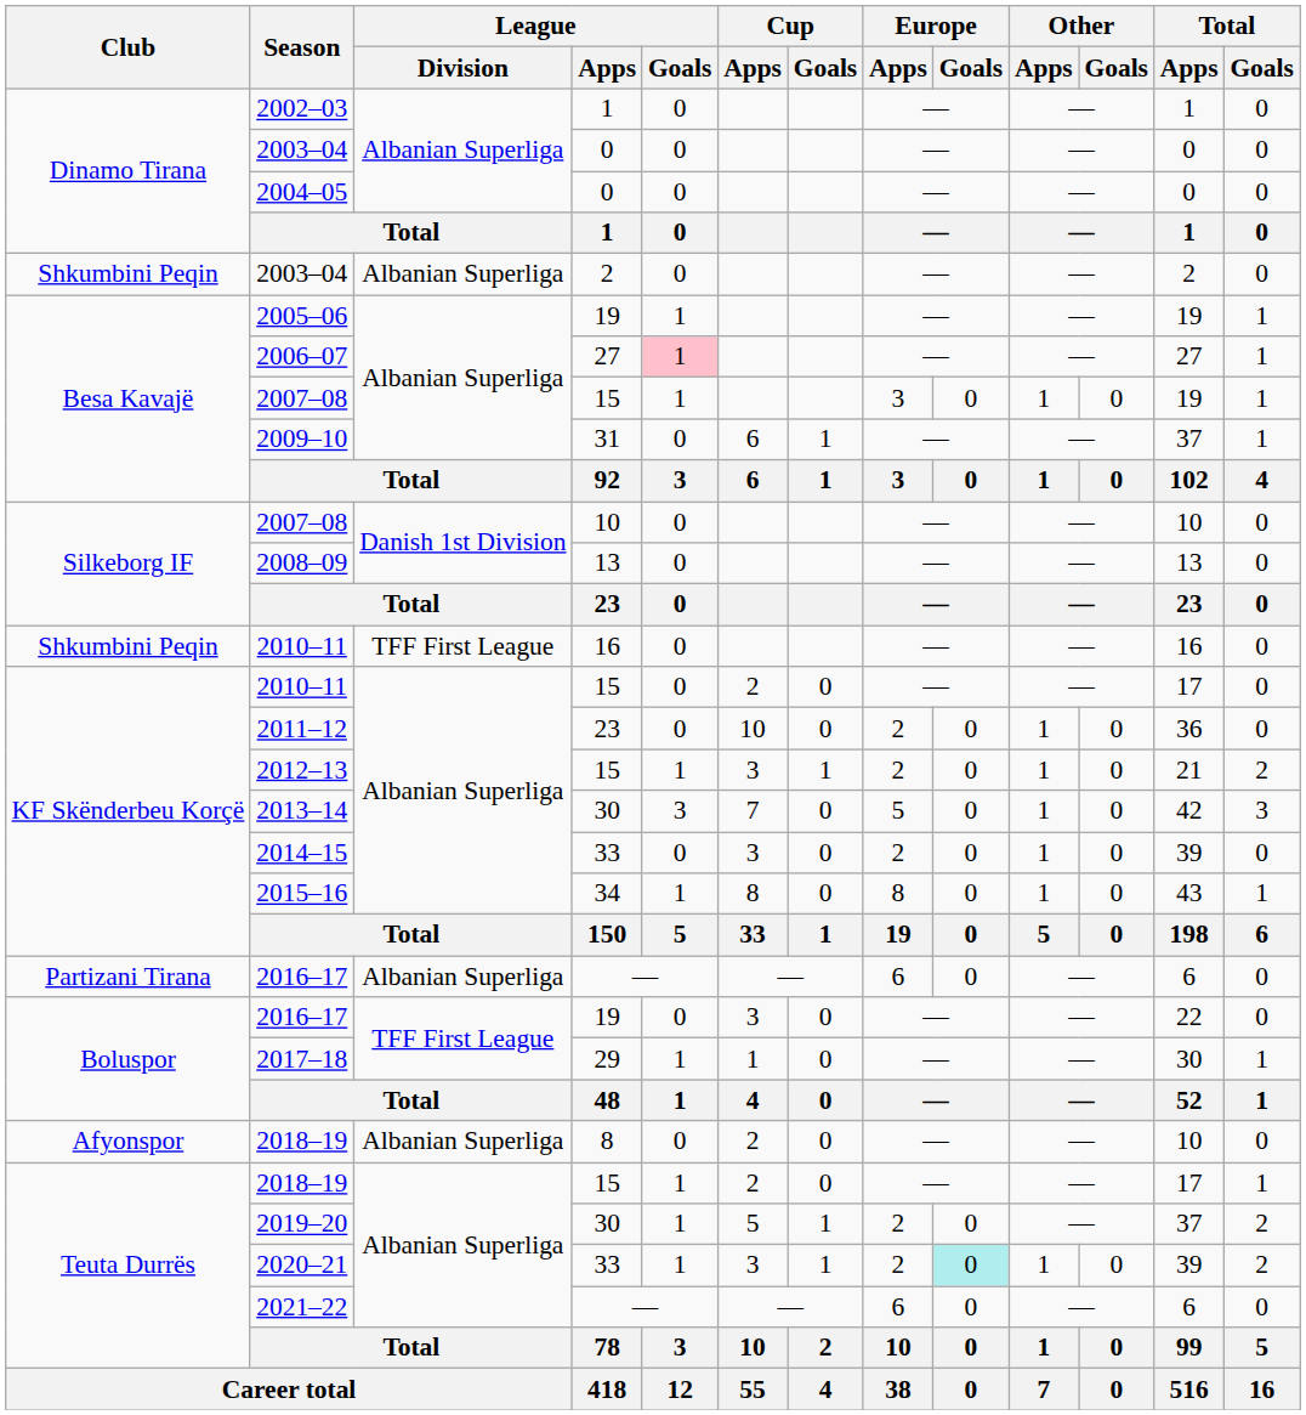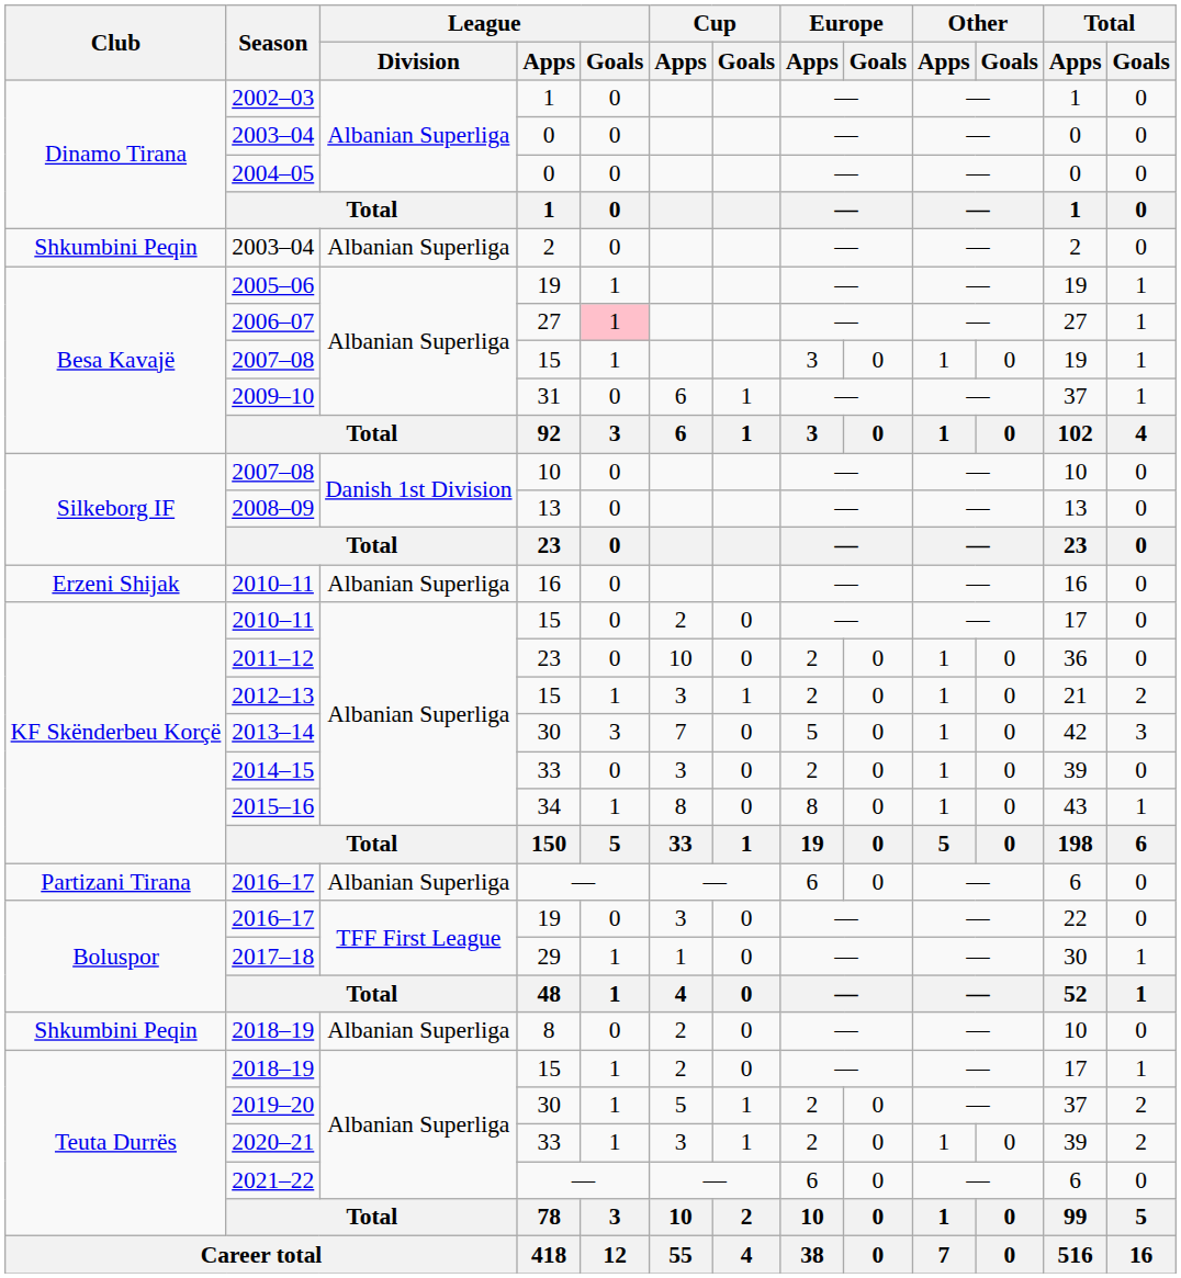 <table class="wikitable" style="text-align:center">
 <tr>
 <th rowspan="2">Club</th>
 <th rowspan="2">Season</th>
 <th colspan="3">League</th>
 <th colspan="2">Cup</th>
 <th colspan="2">Europe</th>
 <th colspan="2">Other</th>
 <th colspan="2">Total</th>
 </tr>
 <tr>
 <th>Division</th>
 <th>Apps</th>
 <th>Goals</th>
 <th>Apps</th>
 <th>Goals</th>
 <th>Apps</th>
 <th>Goals</th>
 <th>Apps</th>
 <th>Goals</th>
 <th>Apps</th>
 <th>Goals</th>
 </tr>
 <tr>
 <td rowspan="4"><a href='#'>Dinamo Tirana</a></td>
 <td><a href='#'>2002–03</a></td>
 <td rowspan="3"><a href='#'>Albanian Superliga</a></td>
 <td>1</td>
 <td>0</td>
 <td></td>
 <td></td>
 <td colspan="2">—</td>
 <td colspan="2">—</td>
 <td>1</td>
 <td>0</td>
 </tr>
 <tr>
 <td><a href='#'>2003–04</a></td>
 <td>0</td>
 <td>0</td>
 <td></td>
 <td></td>
 <td colspan="2">—</td>
 <td colspan="2">—</td>
 <td>0</td>
 <td>0</td>
 </tr>
 <tr>
 <td><a href='#'>2004–05</a></td>
 <td>0</td>
 <td>0</td>
 <td></td>
 <td></td>
 <td colspan="2">—</td>
 <td colspan="2">—</td>
 <td>0</td>
 <td>0</td>
 </tr>
 <tr>
 <th colspan="2">Total</th>
 <th>1</th>
 <th>0</th>
 <th></th>
 <th></th>
 <th colspan="2">—</th>
 <th colspan="2">—</th>
 <th>1</th>
 <th>0</th>
 </tr>
 <tr>
 <td><a href='#'>Shkumbini Peqin</a></td>
 <td>2003–04</td>
 <td>Albanian Superliga</td>
 <td>2</td>
 <td>0</td>
 <td></td>
 <td></td>
 <td colspan="2">—</td>
 <td colspan="2">—</td>
 <td>2</td>
 <td>0</td>
 </tr>
 <tr>
 <td rowspan="5"><a href='#'>Besa Kavajë</a></td>
 <td><a href='#'>2005–06</a></td>
 <td rowspan="4">Albanian Superliga</td>
 <td>19</td>
 <td>1</td>
 <td></td>
 <td></td>
 <td colspan="2">—</td>
 <td colspan="2">—</td>
 <td>19</td>
 <td>1</td>
 </tr>
 <tr>
 <td><a href='#'>2006–07</a></td>
 <td>27</td>
 <td style="background: pink;">1</td>
 <td></td>
 <td></td>
 <td colspan="2">—</td>
 <td colspan="2">—</td>
 <td>27</td>
 <td>1</td>
 </tr>
 <tr>
 <td><a href='#'>2007–08</a></td>
 <td>15</td>
 <td>1</td>
 <td></td>
 <td></td>
 <td>3</td>
 <td>0</td>
 <td>1</td>
 <td>0</td>
 <td>19</td>
 <td>1</td>
 </tr>
 <tr>
 <td><a href='#'>2009–10</a></td>
 <td>31</td>
 <td>0</td>
 <td>6</td>
 <td>1</td>
 <td colspan="2">—</td>
 <td colspan="2">—</td>
 <td>37</td>
 <td>1</td>
 </tr>
 <tr>
 <th colspan="2">Total</th>
 <th>92</th>
 <th>3</th>
 <th>6</th>
 <th>1</th>
 <th>3</th>
 <th>0</th>
 <th>1</th>
 <th>0</th>
 <th>102</th>
 <th>4</th>
 </tr>
 <tr>
 <td rowspan="3"><a href='#'>Silkeborg IF</a></td>
 <td><a href='#'>2007–08</a></td>
 <td rowspan="2"><a href='#'>Danish 1st Division</a></td>
 <td>10</td>
 <td>0</td>
 <td></td>
 <td></td>
 <td colspan="2">—</td>
 <td colspan="2">—</td>
 <td>10</td>
 <td>0</td>
 </tr>
 <tr>
 <td><a href='#'>2008–09</a></td>
 <td>13</td>
 <td>0</td>
 <td></td>
 <td></td>
 <td colspan="2">—</td>
 <td colspan="2">—</td>
 <td>13</td>
 <td>0</td>
 </tr>
 <tr>
 <th colspan="2">Total</th>
 <th>23</th>
 <th>0</th>
 <th></th>
 <th></th>
 <th colspan="2">—</th>
 <th colspan="2">—</th>
 <th>23</th>
 <th>0</th>
 </tr>
 <tr>
-<td><a href='#'>Shkumbini Peqin</a></td>
+<td><a href='#'>Erzeni Shijak</a></td>
 <td><a href='#'>2010–11</a></td>
-<td>TFF First League</td>
+<td>Albanian Superliga</td>
 <td>16</td>
 <td>0</td>
 <td></td>
 <td></td>
 <td colspan="2">—</td>
 <td colspan="2">—</td>
 <td>16</td>
 <td>0</td>
 </tr>
 <tr>
 <td rowspan="7"><a href='#'>KF Skënderbeu Korçë</a></td>
 <td><a href='#'>2010–11</a></td>
 <td rowspan="6">Albanian Superliga</td>
 <td>15</td>
 <td>0</td>
 <td>2</td>
 <td>0</td>
 <td colspan="2">—</td>
 <td colspan="2">—</td>
 <td>17</td>
 <td>0</td>
 </tr>
 <tr>
 <td><a href='#'>2011–12</a></td>
 <td>23</td>
 <td>0</td>
 <td>10</td>
 <td>0</td>
 <td>2</td>
 <td>0</td>
 <td>1</td>
 <td>0</td>
 <td>36</td>
 <td>0</td>
 </tr>
 <tr>
 <td><a href='#'>2012–13</a></td>
 <td>15</td>
 <td>1</td>
 <td>3</td>
 <td>1</td>
 <td>2</td>
 <td>0</td>
 <td>1</td>
 <td>0</td>
 <td>21</td>
 <td>2</td>
 </tr>
 <tr>
 <td><a href='#'>2013–14</a></td>
 <td>30</td>
 <td>3</td>
 <td>7</td>
 <td>0</td>
 <td>5</td>
 <td>0</td>
 <td>1</td>
 <td>0</td>
 <td>42</td>
 <td>3</td>
 </tr>
 <tr>
 <td><a href='#'>2014–15</a></td>
 <td>33</td>
 <td>0</td>
 <td>3</td>
 <td>0</td>
 <td>2</td>
 <td>0</td>
 <td>1</td>
 <td>0</td>
 <td>39</td>
 <td>0</td>
 </tr>
 <tr>
 <td><a href='#'>2015–16</a></td>
 <td>34</td>
 <td>1</td>
 <td>8</td>
 <td>0</td>
 <td>8</td>
 <td>0</td>
 <td>1</td>
 <td>0</td>
 <td>43</td>
 <td>1</td>
 </tr>
 <tr>
 <th colspan="2">Total</th>
 <th>150</th>
 <th>5</th>
 <th>33</th>
 <th>1</th>
 <th>19</th>
 <th>0</th>
 <th>5</th>
 <th>0</th>
 <th>198</th>
 <th>6</th>
 </tr>
 <tr>
 <td><a href='#'>Partizani Tirana</a></td>
 <td><a href='#'>2016–17</a></td>
 <td>Albanian Superliga</td>
 <td colspan="2">—</td>
 <td colspan="2">—</td>
 <td>6</td>
 <td>0</td>
 <td colspan="2">—</td>
 <td>6</td>
 <td>0</td>
 </tr>
 <tr>
 <td rowspan="3"><a href='#'>Boluspor</a></td>
 <td><a href='#'>2016–17</a></td>
 <td rowspan="2"><a href='#'>TFF First League</a></td>
 <td>19</td>
 <td>0</td>
 <td>3</td>
 <td>0</td>
 <td colspan="2">—</td>
 <td colspan="2">—</td>
 <td>22</td>
 <td>0</td>
 </tr>
 <tr>
 <td><a href='#'>2017–18</a></td>
 <td>29</td>
 <td>1</td>
 <td>1</td>
 <td>0</td>
 <td colspan="2">—</td>
 <td colspan="2">—</td>
 <td>30</td>
 <td>1</td>
 </tr>
 <tr>
 <th colspan="2">Total</th>
 <th>48</th>
 <th>1</th>
 <th>4</th>
 <th>0</th>
 <th colspan="2">—</th>
 <th colspan="2">—</th>
 <th>52</th>
 <th>1</th>
 </tr>
 <tr>
-<td><a href='#'>Afyonspor</a></td>
+<td><a href='#'>Shkumbini Peqin</a></td>
 <td><a href='#'>2018–19</a></td>
 <td>Albanian Superliga</td>
 <td>8</td>
 <td>0</td>
 <td>2</td>
 <td>0</td>
 <td colspan="2">—</td>
 <td colspan="2">—</td>
 <td>10</td>
 <td>0</td>
 </tr>
 <tr>
 <td rowspan="5"><a href='#'>Teuta Durrës</a></td>
 <td><a href='#'>2018–19</a></td>
 <td rowspan="4">Albanian Superliga</td>
 <td>15</td>
 <td>1</td>
 <td>2</td>
 <td>0</td>
 <td colspan="2">—</td>
 <td colspan="2">—</td>
 <td>17</td>
 <td>1</td>
 </tr>
 <tr>
 <td><a href='#'>2019–20</a></td>
 <td>30</td>
 <td>1</td>
 <td>5</td>
 <td>1</td>
 <td>2</td>
 <td>0</td>
 <td colspan="2">—</td>
 <td>37</td>
 <td>2</td>
 </tr>
 <tr>
 <td><a href='#'>2020–21</a></td>
 <td>33</td>
 <td>1</td>
 <td>3</td>
 <td>1</td>
 <td>2</td>
-<td style="background: paleturquoise;">0</td>
+<td>0</td>
 <td>1</td>
 <td>0</td>
 <td>39</td>
 <td>2</td>
 </tr>
 <tr>
 <td><a href='#'>2021–22</a></td>
 <td colspan="2">—</td>
 <td colspan="2">—</td>
 <td>6</td>
 <td>0</td>
 <td colspan="2">—</td>
 <td>6</td>
 <td>0</td>
 </tr>
 <tr>
 <th colspan="2">Total</th>
 <th>78</th>
 <th>3</th>
 <th>10</th>
 <th>2</th>
 <th>10</th>
 <th>0</th>
 <th>1</th>
 <th>0</th>
 <th>99</th>
 <th>5</th>
 </tr>
 <tr>
 <th colspan="3">Career total</th>
 <th>418</th>
 <th>12</th>
 <th>55</th>
 <th>4</th>
 <th>38</th>
 <th>0</th>
 <th>7</th>
 <th>0</th>
 <th>516</th>
 <th>16</th>
 </tr>
 </table>
